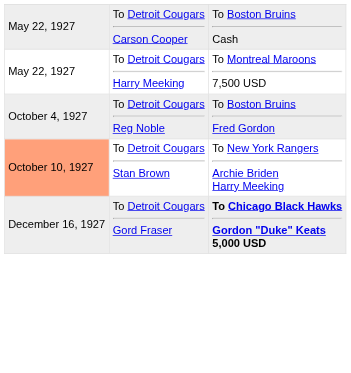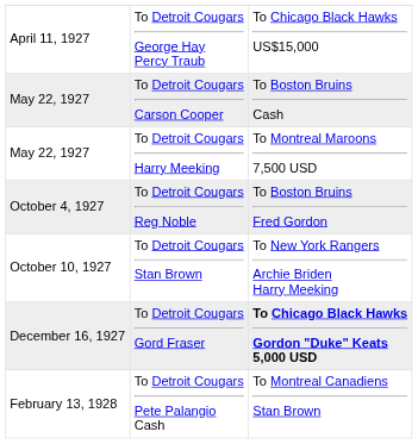 <table border=1 style="border-collapse:collapse" bordercolor="#DFDFDF"  cellpadding="5">
 <tr>
+</tr>
+<tr>
+<td>April 11, 1927</td>
+<td valign="top">To <a href='#'>Detroit Cougars</a> <hr><a href='#'>George Hay</a><br><a href='#'>Percy Traub</a></td>
+<td valign="top">To <a href='#'>Chicago Black Hawks</a> <hr> US$15,000</td>
 </tr>
 <tr bgcolor="#eeeeee">
 <td>May 22, 1927</td>
 <td valign="top">To <a href='#'>Detroit Cougars</a> <hr><a href='#'>Carson Cooper</a></td>
 <td valign="top">To <a href='#'>Boston Bruins</a> <hr>Cash</td>
 </tr>
 <tr>
 <td>May 22, 1927</td>
 <td valign="top">To <a href='#'>Detroit Cougars</a> <hr><a href='#'>Harry Meeking</a></td>
 <td valign="top">To <a href='#'>Montreal Maroons</a> <hr>7,500 USD</td>
 </tr>
 <tr bgcolor="#eeeeee">
 <td>October 4, 1927</td>
 <td valign="top">To <a href='#'>Detroit Cougars</a> <hr><a href='#'>Reg Noble</a></td>
 <td valign="top">To <a href='#'>Boston Bruins</a> <hr> <a href='#'>Fred Gordon</a></td>
 </tr>
 <tr>
-<td style="background: lightsalmon;">October 10, 1927</td>
+<td>October 10, 1927</td>
 <td valign="top">To <a href='#'>Detroit Cougars</a> <hr><a href='#'>Stan Brown</a></td>
 <td valign="top">To <a href='#'>New York Rangers</a> <hr><a href='#'>Archie Briden</a><br><a href='#'>Harry Meeking</a></td>
 </tr>
 <tr bgcolor="#eeeeee">
 <td>December 16, 1927</td>
 <td valign="top">To <a href='#'>Detroit Cougars</a> <hr><a href='#'>Gord Fraser</a></td>
 <td valign="top"><strong>To <a href='#'>Chicago Black Hawks</a> <hr><a href='#'>Gordon "Duke" Keats</a><br>5,000 USD</strong></td>
 </tr>
+<tr>
+<td>February 13, 1928</td>
+<td valign="top">To <a href='#'>Detroit Cougars</a> <hr><a href='#'>Pete Palangio</a><br>Cash</td>
+<td valign="top">To <a href='#'>Montreal Canadiens</a> <hr><a href='#'>Stan Brown</a></td>
+</tr>
 </table>
